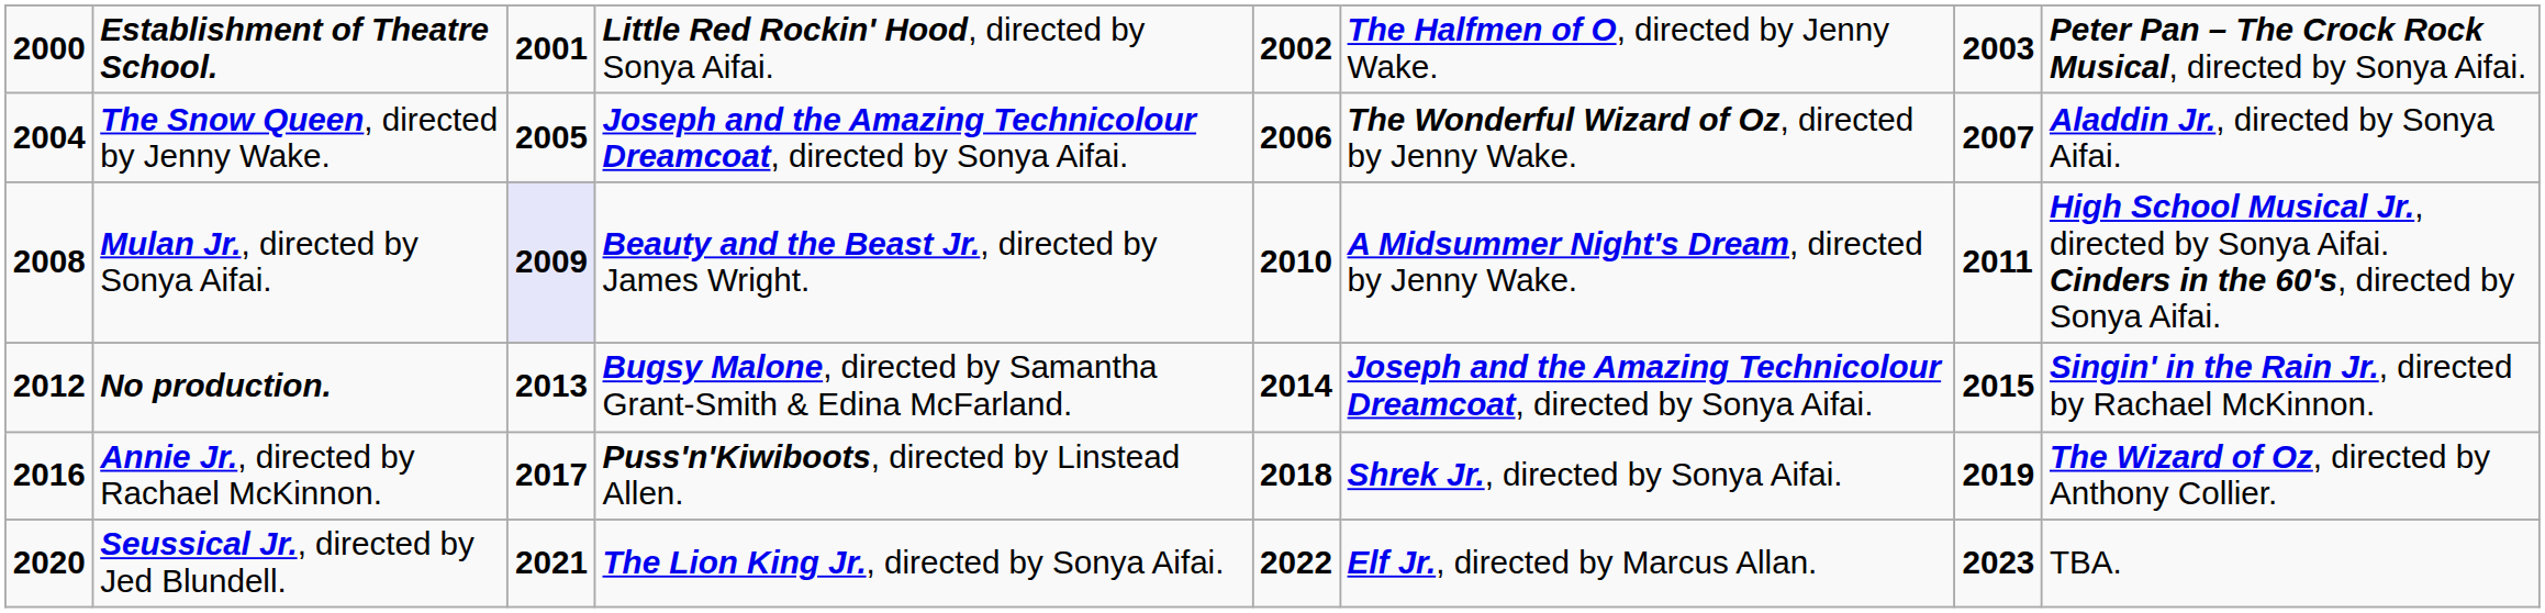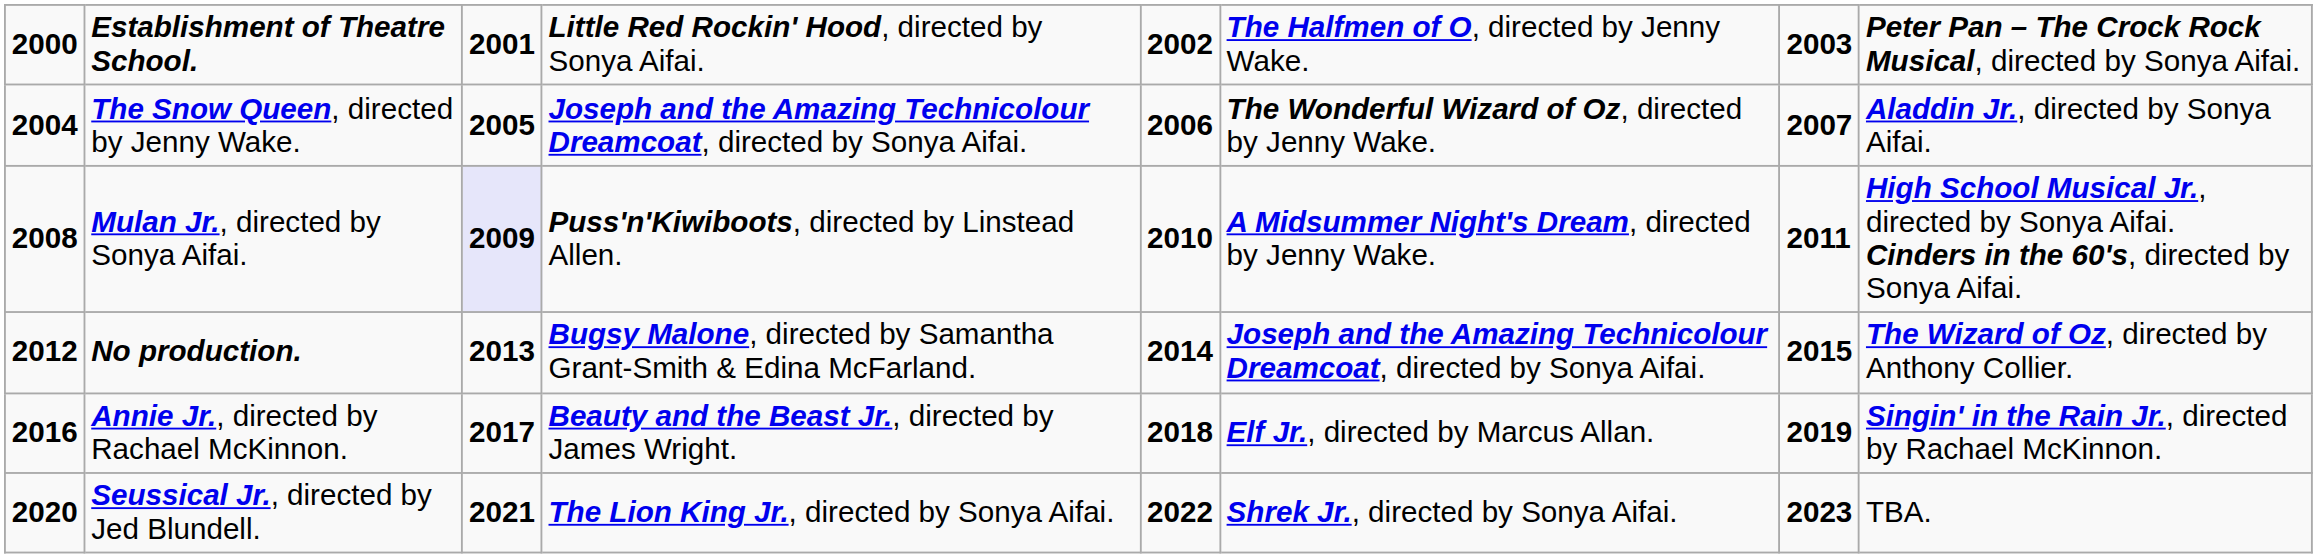 <table class="wikitable sortable">
 <tr>
 <td><strong>2000</strong></td>
 <td><strong><em>Establishment of Theatre School.</em></strong></td>
 <td><strong>2001</strong></td>
 <td><strong><em>Little Red Rockin' Hood</em></strong>, directed by Sonya Aifai.</td>
 <td><strong>2002</strong></td>
 <td><strong><em><a href='#'>The Halfmen of O</a></em></strong>, directed by Jenny Wake.</td>
 <td><strong>2003</strong></td>
 <td><strong><em>Peter Pan – The Crock Rock Musical</em></strong>, directed by Sonya Aifai.</td>
 </tr>
 <tr>
 <td><strong>2004</strong></td>
 <td><strong><em><a href='#'>The Snow Queen</a></em></strong>, directed by Jenny Wake.</td>
 <td><strong>2005</strong></td>
 <td><strong><em><a href='#'>Joseph and the Amazing Technicolour Dreamcoat</a></em></strong>, directed by Sonya Aifai.</td>
 <td><strong>2006</strong></td>
 <td><strong><em>The Wonderful Wizard of Oz</em></strong>, directed by Jenny Wake.</td>
 <td><strong>2007</strong></td>
 <td><strong><em><a href='#'> Aladdin Jr.</a></em></strong>, directed by Sonya Aifai.</td>
 </tr>
 <tr>
 <td><strong>2008</strong></td>
 <td><strong><em><a href='#'>Mulan Jr.</a></em></strong>, directed by Sonya Aifai.</td>
 <td style="background: lavender;"><strong>2009</strong></td>
-<td><strong><em><a href='#'>Beauty and the Beast Jr.</a></em></strong>, directed by James Wright.</td>
+<td><strong><em>Puss'n'Kiwiboots</em></strong>, directed by Linstead Allen.</td>
 <td><strong>2010</strong></td>
 <td><strong><em><a href='#'>A Midsummer Night's Dream</a></em></strong>, directed by Jenny Wake.</td>
 <td><strong>2011</strong></td>
 <td><strong><em><a href='#'> High School Musical Jr.</a></em></strong>, directed by Sonya Aifai. <br> <strong><em>Cinders in the 60's</em></strong>, directed by Sonya Aifai.</td>
 </tr>
 <tr>
 <td><strong>2012</strong></td>
 <td><strong><em>No production.</em></strong></td>
 <td><strong>2013</strong></td>
 <td><strong><em><a href='#'>Bugsy Malone</a></em></strong>, directed by Samantha Grant-Smith & Edina McFarland.</td>
 <td><strong>2014</strong></td>
 <td><strong><em><a href='#'>Joseph and the Amazing Technicolour Dreamcoat</a></em></strong>, directed by Sonya Aifai.</td>
 <td><strong>2015</strong></td>
-<td><strong><em><a href='#'>Singin' in the Rain Jr.</a></em></strong>, directed by Rachael McKinnon.</td>
+<td><strong><em><a href='#'>The Wizard of Oz</a></em></strong>, directed by Anthony Collier.</td>
 </tr>
 <tr>
 <td><strong>2016</strong></td>
 <td><strong><em><a href='#'>Annie Jr.</a></em></strong>, directed by Rachael McKinnon.</td>
 <td><strong>2017</strong></td>
-<td><strong><em>Puss'n'Kiwiboots</em></strong>, directed by Linstead Allen.</td>
+<td><strong><em><a href='#'>Beauty and the Beast Jr.</a></em></strong>, directed by James Wright.</td>
 <td><strong>2018</strong></td>
-<td><strong><em><a href='#'>Shrek Jr.</a></em></strong>, directed by Sonya Aifai.</td>
+<td><strong><em><a href='#'>Elf Jr.</a></em></strong>, directed by Marcus Allan.</td>
 <td><strong>2019</strong></td>
-<td><strong><em><a href='#'>The Wizard of Oz</a></em></strong>, directed by Anthony Collier.</td>
+<td><strong><em><a href='#'>Singin' in the Rain Jr.</a></em></strong>, directed by Rachael McKinnon.</td>
 </tr>
 <tr>
 <td><strong>2020</strong></td>
 <td><strong><em><a href='#'>Seussical Jr.</a></em></strong>, directed by Jed Blundell.</td>
 <td><strong>2021</strong></td>
 <td><strong><em><a href='#'>The Lion King Jr.</a></em></strong>, directed by Sonya Aifai.</td>
 <td><strong>2022</strong></td>
-<td><strong><em><a href='#'>Elf Jr.</a></em></strong>, directed by Marcus Allan.</td>
+<td><strong><em><a href='#'>Shrek Jr.</a></em></strong>, directed by Sonya Aifai.</td>
 <td><strong>2023</strong></td>
 <td>TBA.</td>
 </tr>
 </table>
